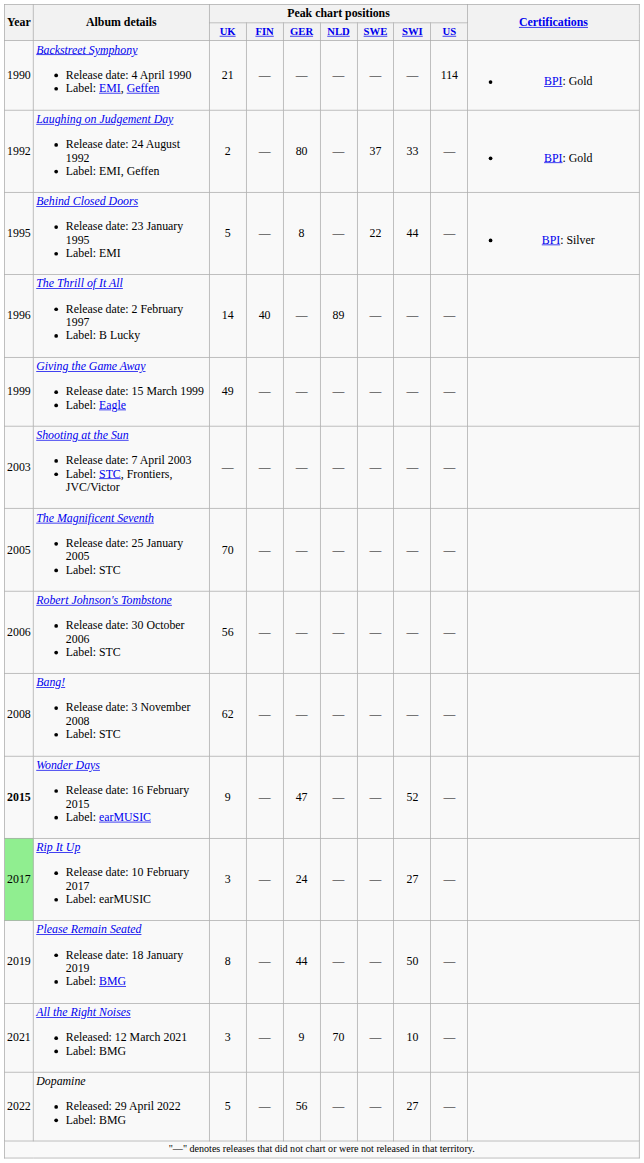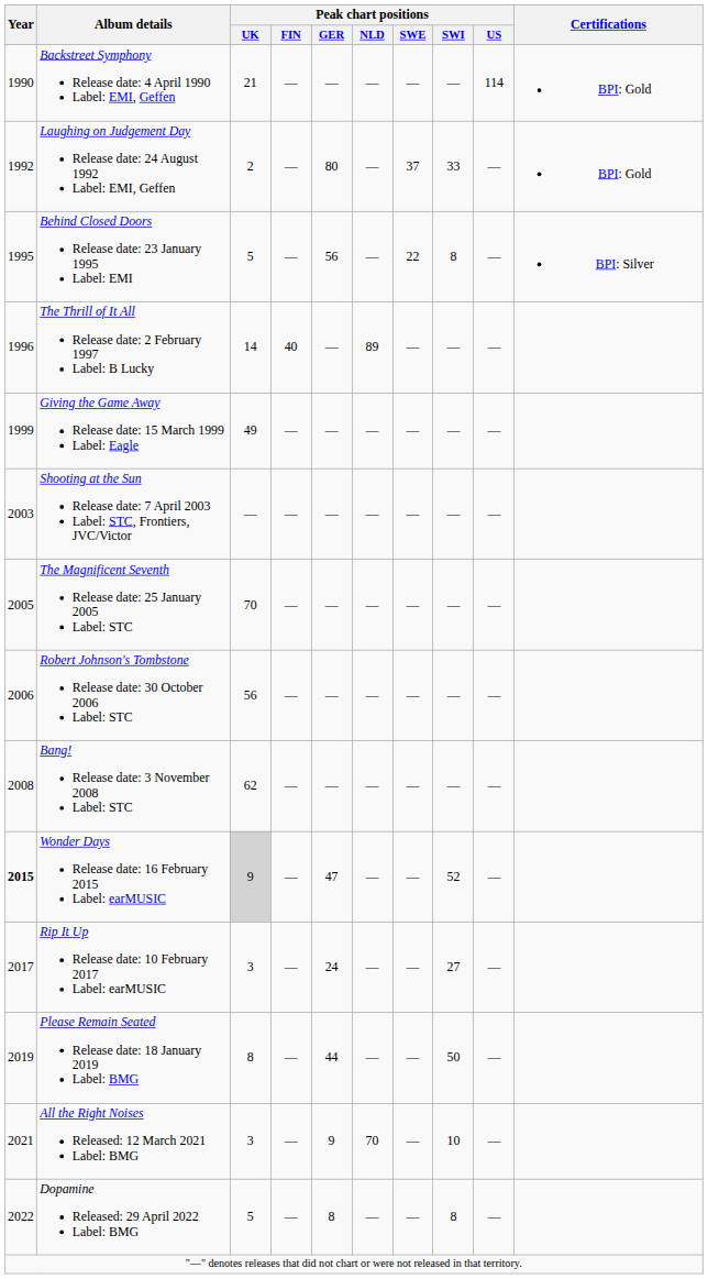 <table class="wikitable" style="text-align: center;">
 <tr>
 <th rowspan="2">Year</th>
 <th rowspan="2" width="230">Album details</th>
 <th colspan="7">Peak chart positions</th>
 <th scope="col" rowspan="2" style="width:14em;"><a href='#'>Certifications</a></th>
 </tr>
 <tr>
 <th scope="col" style="width:3em;font-size:90%"><a href='#'>UK</a><br></th>
 <th scope="col" style="width:3em;font-size:90%"><a href='#'>FIN</a><br></th>
 <th scope="col" style="width:3em;font-size:90%;"><a href='#'>GER</a><br></th>
 <th scope="col" style="width:3em;font-size:90%;"><a href='#'>NLD</a><br></th>
 <th scope="col" style="width:3em;font-size:90%;"><a href='#'>SWE</a><br></th>
 <th scope="col" style="width:3em;font-size:90%;"><a href='#'>SWI</a><br></th>
 <th scope="col" style="width:3em;font-size:90%;"><a href='#'>US</a><br></th>
 </tr>
 <tr>
 <td>1990</td>
 <td align="left"><em><a href='#'>Backstreet Symphony</a></em><br><ul><li>Release date: 4 April 1990</li><li>Label: <a href='#'>EMI</a>, <a href='#'>Geffen</a></li></ul></td>
 <td>21</td>
 <td>—</td>
 <td>—</td>
 <td>—</td>
 <td>—</td>
 <td>—</td>
 <td>114</td>
 <td><br><ul><li><a href='#'>BPI</a>: Gold</li></ul></td>
 </tr>
 <tr>
 <td>1992</td>
 <td align="left"><em><a href='#'>Laughing on Judgement Day</a></em><br><ul><li>Release date: 24 August 1992</li><li>Label: EMI, Geffen</li></ul></td>
 <td>2</td>
 <td>—</td>
 <td>80</td>
 <td>—</td>
 <td>37</td>
 <td>33</td>
 <td>—</td>
 <td><br><ul><li><a href='#'>BPI</a>: Gold</li></ul></td>
 </tr>
 <tr>
 <td>1995</td>
 <td align="left"><em><a href='#'>Behind Closed Doors</a></em><br><ul><li>Release date: 23 January 1995</li><li>Label: EMI</li></ul></td>
 <td>5</td>
 <td>—</td>
-<td>8</td>
+<td>56</td>
 <td>—</td>
 <td>22</td>
-<td>44</td>
+<td>8</td>
 <td>—</td>
 <td><br><ul><li><a href='#'>BPI</a>: Silver</li></ul></td>
 </tr>
 <tr>
 <td>1996</td>
 <td align="left"><em><a href='#'>The Thrill of It All</a></em><br><ul><li>Release date: 2 February 1997</li><li>Label: B Lucky</li></ul></td>
 <td>14</td>
 <td>40</td>
 <td>—</td>
 <td>89</td>
 <td>—</td>
 <td>—</td>
 <td>—</td>
 <td></td>
 </tr>
 <tr>
 <td>1999</td>
 <td align="left"><em><a href='#'>Giving the Game Away</a></em><br><ul><li>Release date: 15 March 1999</li><li>Label: <a href='#'>Eagle</a></li></ul></td>
 <td>49</td>
 <td>—</td>
 <td>—</td>
 <td>—</td>
 <td>—</td>
 <td>—</td>
 <td>—</td>
 <td></td>
 </tr>
 <tr>
 <td>2003</td>
 <td align="left"><em><a href='#'>Shooting at the Sun</a></em><br><ul><li>Release date: 7 April 2003</li><li>Label: <a href='#'>STC</a>, Frontiers, JVC/Victor</li></ul></td>
 <td>—</td>
 <td>—</td>
 <td>—</td>
 <td>—</td>
 <td>—</td>
 <td>—</td>
 <td>—</td>
 <td></td>
 </tr>
 <tr>
 <td>2005</td>
 <td align="left"><em><a href='#'>The Magnificent Seventh</a></em><br><ul><li>Release date: 25 January 2005</li><li>Label: STC</li></ul></td>
 <td>70</td>
 <td>—</td>
 <td>—</td>
 <td>—</td>
 <td>—</td>
 <td>—</td>
 <td>—</td>
 <td></td>
 </tr>
 <tr>
 <td>2006</td>
 <td align="left"><em><a href='#'>Robert Johnson's Tombstone</a></em><br><ul><li>Release date: 30 October 2006</li><li>Label: STC</li></ul></td>
 <td>56</td>
 <td>—</td>
 <td>—</td>
 <td>—</td>
 <td>—</td>
 <td>—</td>
 <td>—</td>
 <td></td>
 </tr>
 <tr>
 <td>2008</td>
 <td align="left"><em><a href='#'>Bang!</a></em><br><ul><li>Release date: 3 November 2008</li><li>Label: STC</li></ul></td>
 <td>62</td>
 <td>—</td>
 <td>—</td>
 <td>—</td>
 <td>—</td>
 <td>—</td>
 <td>—</td>
 <td></td>
 </tr>
 <tr>
 <td><strong>2015</strong></td>
 <td align="left"><em><a href='#'>Wonder Days</a></em><br><ul><li>Release date: 16 February 2015</li><li>Label: <a href='#'>earMUSIC</a></li></ul></td>
-<td>9</td>
+<td style="background: lightgrey;">9</td>
 <td>—</td>
 <td>47</td>
 <td>—</td>
 <td>—</td>
 <td>52</td>
 <td>—</td>
 <td></td>
 </tr>
 <tr>
-<td style="background: lightgreen;">2017</td>
+<td>2017</td>
 <td align="left"><em><a href='#'>Rip It Up</a></em><br><ul><li>Release date: 10 February 2017</li><li>Label: earMUSIC</li></ul></td>
 <td>3</td>
 <td>—</td>
 <td>24</td>
 <td>—</td>
 <td>—</td>
 <td>27</td>
 <td>—</td>
 <td></td>
 </tr>
 <tr>
 <td>2019</td>
 <td align="left"><em><a href='#'>Please Remain Seated</a></em><br><ul><li>Release date: 18 January 2019</li><li>Label: <a href='#'>BMG</a></li></ul></td>
 <td>8</td>
 <td>—</td>
 <td>44</td>
 <td>—</td>
 <td>—</td>
 <td>50</td>
 <td>—</td>
 <td></td>
 </tr>
 <tr>
 <td>2021</td>
 <td align="left"><em><a href='#'>All the Right Noises</a></em><br><ul><li>Released: 12 March 2021</li><li>Label: BMG</li></ul></td>
 <td>3</td>
 <td>—</td>
 <td>9</td>
 <td>70</td>
 <td>—</td>
 <td>10</td>
 <td>—</td>
 <td></td>
 </tr>
 <tr>
 <td>2022</td>
 <td align="left"><em>Dopamine</em><br><ul><li>Released: 29 April 2022</li><li>Label: BMG</li></ul></td>
 <td>5</td>
 <td>—</td>
-<td>56</td>
+<td>8</td>
 <td>—</td>
 <td>—</td>
-<td>27</td>
+<td>8</td>
 <td>—</td>
 <td></td>
 </tr>
 <tr>
 <td colspan="14" style="font-size: 85%">"—" denotes releases that did not chart or were not released in that territory.</td>
 </tr>
 </table>
